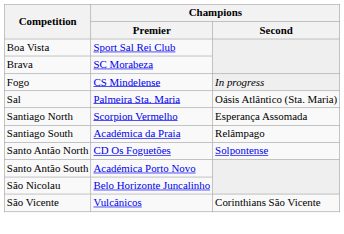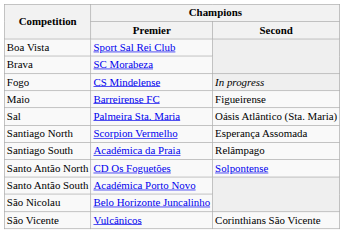 <table class="wikitable">
 <tr>
 <th rowspan="2">Competition</th>
 <th colspan="2">Champions</th>
 </tr>
 <tr>
 <th>Premier</th>
 <th>Second</th>
 </tr>
 <tr>
 <td>Boa Vista</td>
 <td><a href='#'>Sport Sal Rei Club</a></td>
 <td rowspan=2 bgcolor=EFEFEF></td>
 </tr>
 <tr>
 <td>Brava</td>
 <td><a href='#'>SC Morabeza</a></td>
 </tr>
 <tr>
 <td>Fogo</td>
 <td><a href='#'>CS Mindelense</a></td>
 <td bgcolor=EFEFEF><em>In progress</em></td>
+</tr>
+<tr>
+<td>Maio</td>
+<td><a href='#'>Barreirense FC</a></td>
+<td>Figueirense</td>
 </tr>
 <tr>
 <td>Sal</td>
 <td><a href='#'>Palmeira Sta. Maria</a></td>
 <td>Oásis Atlântico (Sta. Maria)</td>
 </tr>
 <tr>
 <td>Santiago North</td>
 <td><a href='#'>Scorpion Vermelho</a></td>
 <td>Esperança Assomada</td>
 </tr>
 <tr>
 <td>Santiago South</td>
 <td><a href='#'>Académica da Praia</a></td>
 <td>Relâmpago</td>
 </tr>
 <tr>
 <td>Santo Antão North</td>
 <td><a href='#'>CD Os Foguetões</a></td>
 <td><a href='#'>Solpontense</a></td>
 </tr>
 <tr>
 <td>Santo Antão South</td>
 <td><a href='#'>Académica Porto Novo</a></td>
 <td rowspan=2  bgcolor=EFEFEF></td>
 </tr>
 <tr>
 <td>São Nicolau</td>
 <td><a href='#'>Belo Horizonte Juncalinho</a></td>
 </tr>
 <tr>
 <td>São Vicente</td>
 <td><a href='#'>Vulcânicos</a></td>
 <td>Corinthians São Vicente</td>
 </tr>
 </table>
